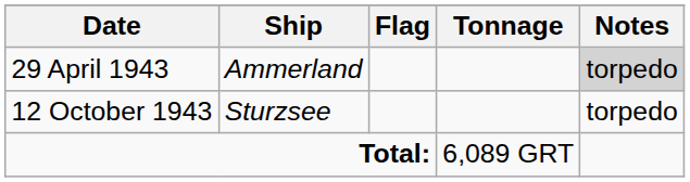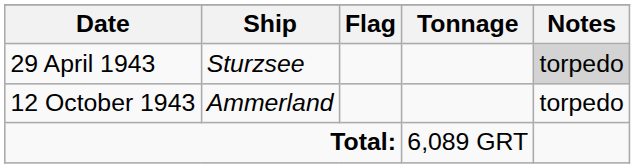 <table class=wikitable>
 <tr>
 </tr>
 <tr>
 <th>Date</th>
 <th>Ship</th>
 <th>Flag</th>
 <th>Tonnage</th>
 <th>Notes</th>
 </tr>
 <tr>
 <td>29 April 1943</td>
-<td><em>Ammerland</em></td>
+<td><em>Sturzsee</em></td>
 <td></td>
 <td></td>
 <td style="background: lightgrey;">torpedo</td>
 </tr>
 <tr>
 <td>12 October 1943</td>
-<td><em>Sturzsee</em></td>
+<td><em>Ammerland</em></td>
 <td></td>
 <td></td>
 <td>torpedo</td>
 </tr>
 <tr>
 <td colspan="3" style="text-align:right;"><strong>Total:</strong></td>
 <td>6,089 GRT</td>
 <td></td>
 </tr>
 </table>
